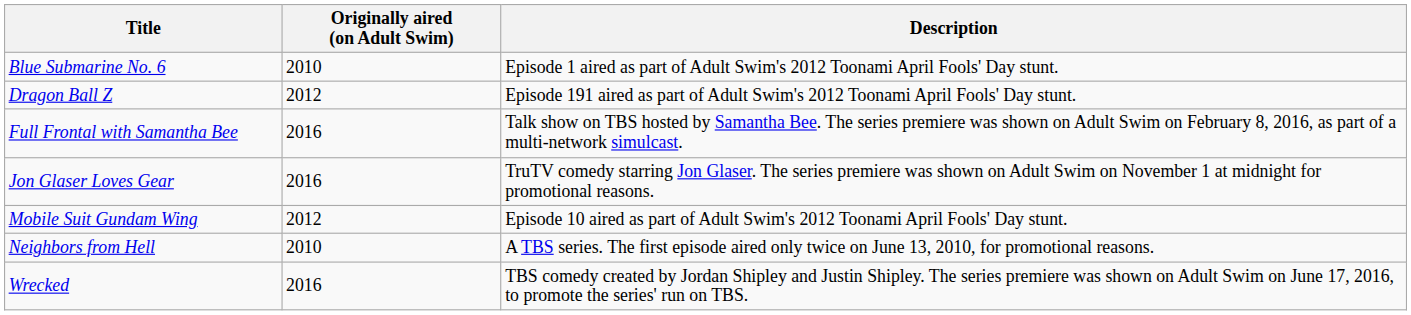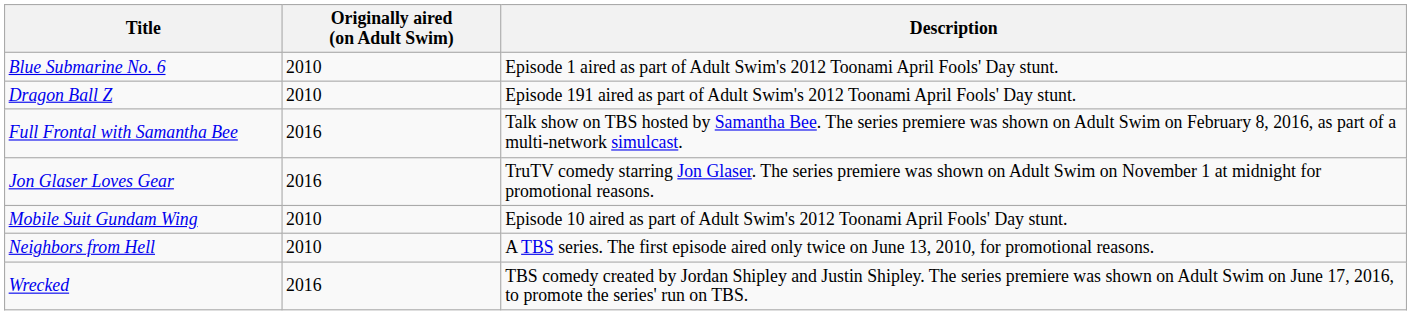 <table class="wikitable sortable" style="width:100%;">
 <tr>
 <th style="width: 19%;">Title</th>
 <th style="width: 15%;">Originally aired<br>(on Adult Swim)</th>
 <th style="width: 62%;">Description</th>
 </tr>
 <tr>
 <td><em><a href='#'>Blue Submarine No. 6</a></em></td>
 <td>2010</td>
 <td>Episode 1 aired as part of Adult Swim's 2012 Toonami April Fools' Day stunt.</td>
 </tr>
 <tr>
 <td><em><a href='#'>Dragon Ball Z</a></em></td>
-<td>2012</td>
+<td>2010</td>
 <td>Episode 191 aired as part of Adult Swim's 2012 Toonami April Fools' Day stunt.</td>
 </tr>
 <tr>
 <td><em><a href='#'>Full Frontal with Samantha Bee</a></em></td>
 <td>2016</td>
 <td>Talk show on TBS hosted by <a href='#'>Samantha Bee</a>. The series premiere was shown on Adult Swim on February 8, 2016, as part of a multi-network <a href='#'>simulcast</a>.</td>
 </tr>
 <tr>
 <td><em><a href='#'>Jon Glaser Loves Gear</a></em></td>
 <td>2016</td>
 <td>TruTV comedy starring <a href='#'>Jon Glaser</a>. The series premiere was shown on Adult Swim on November 1 at midnight for promotional reasons.</td>
 </tr>
 <tr>
 <td><em><a href='#'>Mobile Suit Gundam Wing</a></em></td>
-<td>2012</td>
+<td>2010</td>
 <td>Episode 10 aired as part of Adult Swim's 2012 Toonami April Fools' Day stunt.</td>
 </tr>
 <tr>
 <td><em><a href='#'>Neighbors from Hell</a></em></td>
 <td>2010</td>
 <td>A <a href='#'>TBS</a> series. The first episode aired only twice on June 13, 2010, for promotional reasons.</td>
 </tr>
 <tr>
 <td><em><a href='#'>Wrecked</a></em></td>
 <td>2016</td>
 <td>TBS comedy created by Jordan Shipley and Justin Shipley. The series premiere was shown on Adult Swim on June 17, 2016, to promote the series' run on TBS.</td>
 </tr>
 </table>
